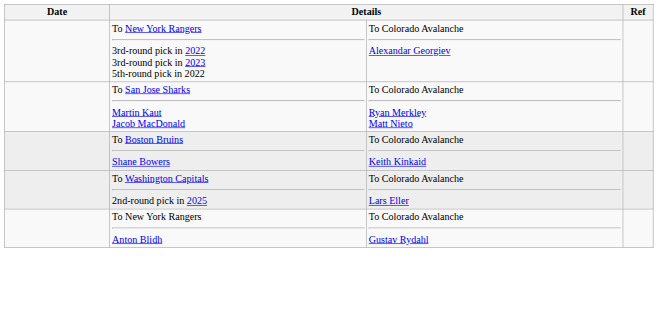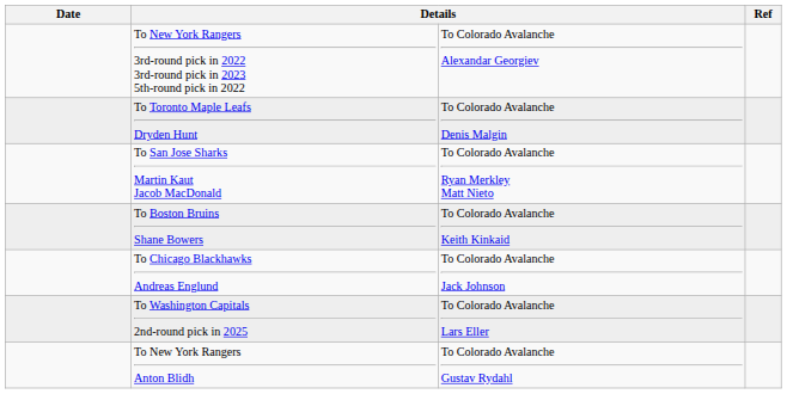 <table class="wikitable">
 <tr>
 <th style="width: 10em;">Date</th>
 <th colspan=2>Details</th>
 <th style="width: 2.5em;">Ref</th>
 </tr>
 <tr>
 <td></td>
 <td style="width: 25em;" valign="top">To <a href='#'>New York Rangers</a><hr>3rd-round pick in <a href='#'>2022</a><br>3rd-round pick in <a href='#'>2023</a><br>5th-round pick in 2022</td>
 <td style="width: 25em;" valign="top">To Colorado Avalanche<hr><a href='#'>Alexandar Georgiev</a></td>
 <td></td>
 </tr>
+<tr bgcolor="eeeeee">
+<td></td>
+<td style="width: 25em;" valign="top">To <a href='#'>Toronto Maple Leafs</a><hr><a href='#'>Dryden Hunt</a></td>
+<td style="width: 25em;" valign="top">To Colorado Avalanche<hr><a href='#'>Denis Malgin</a></td>
+<td></td>
+</tr>
 <tr>
 <td></td>
 <td style="width: 25em;" valign="top">To <a href='#'>San Jose Sharks</a><hr><a href='#'>Martin Kaut</a><br><a href='#'>Jacob MacDonald</a></td>
 <td style="width: 25em;" valign="top">To Colorado Avalanche<hr><a href='#'>Ryan Merkley</a><br><a href='#'>Matt Nieto</a></td>
 <td></td>
 </tr>
 <tr bgcolor="eeeeee">
 <td></td>
 <td style="width: 25em;" valign="top">To <a href='#'>Boston Bruins</a><hr><a href='#'>Shane Bowers</a></td>
 <td style="width: 25em;" valign="top">To Colorado Avalanche<hr><a href='#'>Keith Kinkaid</a></td>
+<td></td>
+</tr>
+<tr>
+<td></td>
+<td style="width: 25em;" valign="top">To <a href='#'>Chicago Blackhawks</a><hr><a href='#'>Andreas Englund</a></td>
+<td style="width: 25em;" valign="top">To Colorado Avalanche<hr><a href='#'>Jack Johnson</a></td>
 <td></td>
 </tr>
 <tr bgcolor="eeeeee">
 <td></td>
 <td style="width: 25em;" valign="top">To <a href='#'>Washington Capitals</a><hr>2nd-round pick in <a href='#'>2025</a></td>
 <td style="width: 25em;" valign="top">To Colorado Avalanche<hr><a href='#'>Lars Eller</a></td>
 <td></td>
 </tr>
 <tr>
 <td></td>
 <td style="width: 25em;" valign="top">To New York Rangers<hr><a href='#'>Anton Blidh</a></td>
 <td style="width: 25em;" valign="top">To Colorado Avalanche<hr><a href='#'>Gustav Rydahl</a></td>
 <td></td>
 </tr>
 </table>
